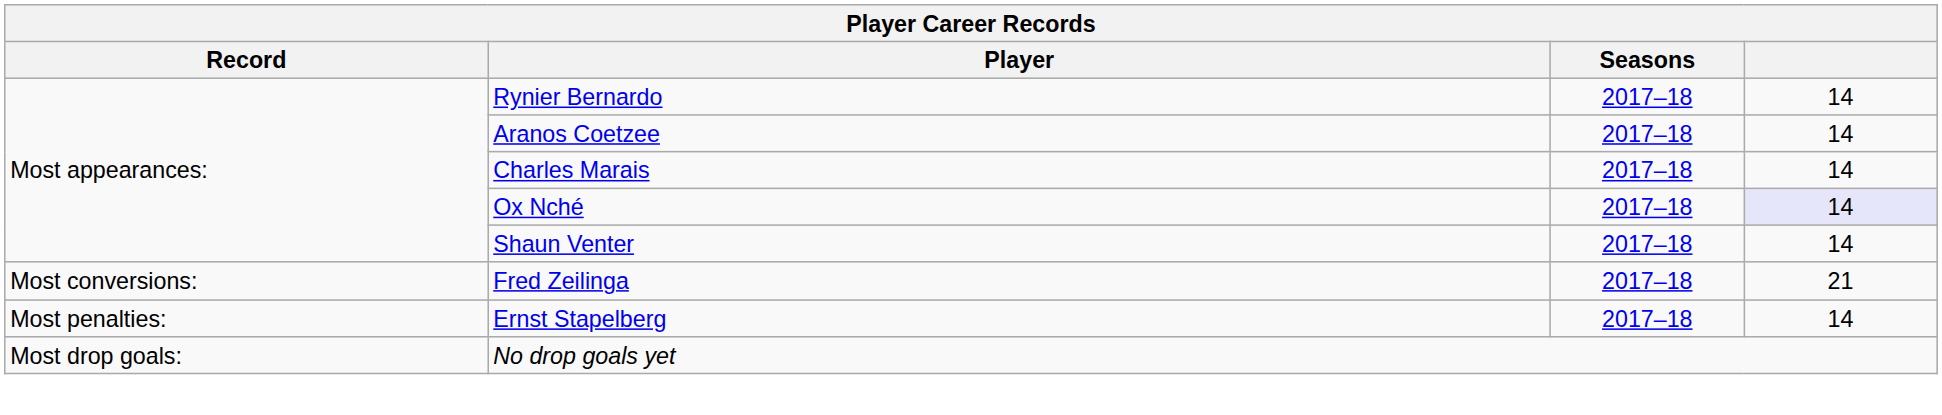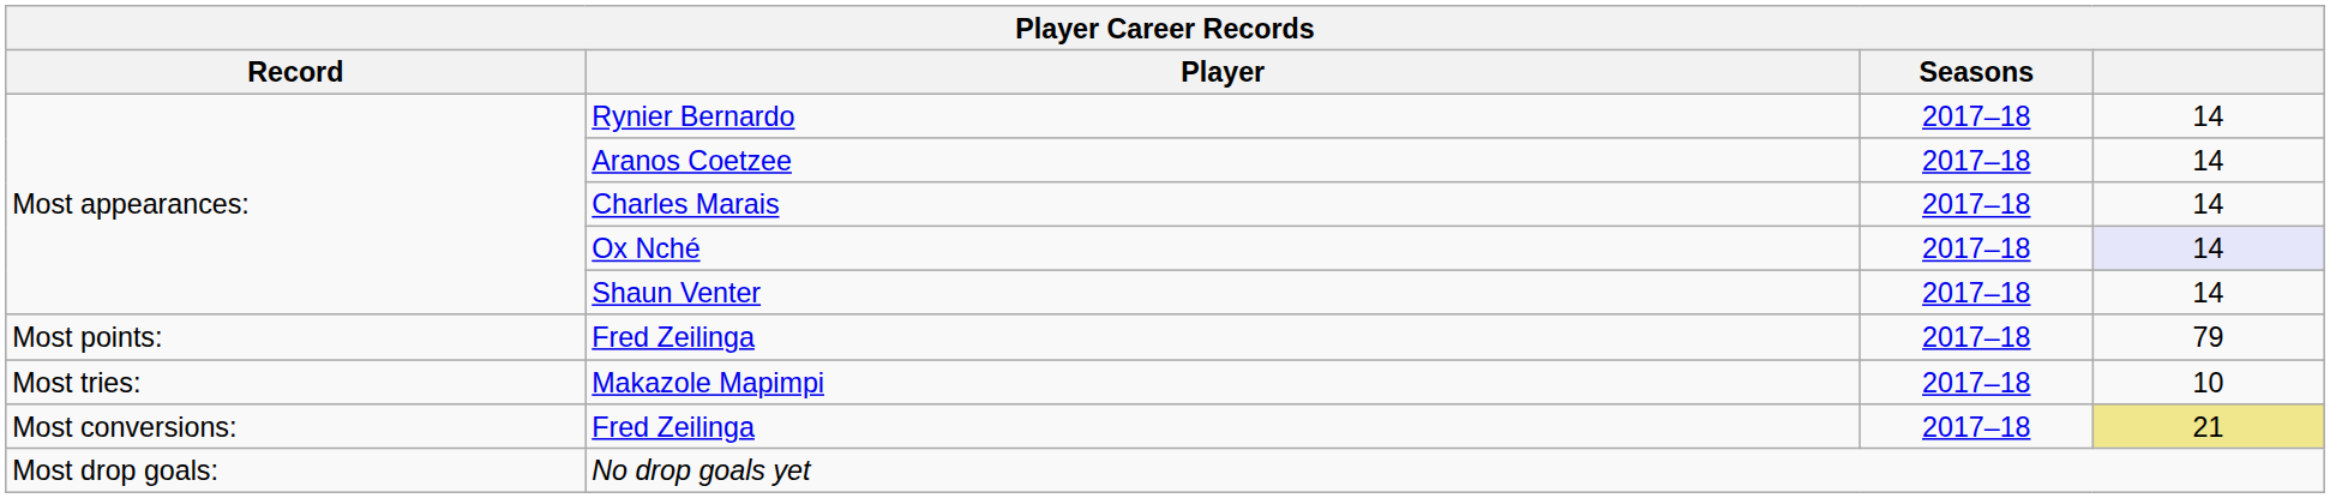 <table class="wikitable collapsible" style="text-align:left; font-size:95%; width:100%;">
 <tr>
 <th colspan="4">Player Career Records</th>
 </tr>
 <tr>
 <th style="width:25%;">Record</th>
 <th style="width:55%;">Player</th>
 <th style="width:10%;">Seasons</th>
 <th style="width:10%;"><br></th>
 </tr>
 <tr>
 <td rowspan="5">Most appearances:</td>
 <td><a href='#'>Rynier Bernardo</a></td>
 <td style="text-align:center"><a href='#'>2017–18</a></td>
 <td style="text-align:center">14</td>
 </tr>
 <tr>
 <td><a href='#'>Aranos Coetzee</a></td>
 <td style="text-align:center"><a href='#'>2017–18</a></td>
 <td style="text-align:center">14</td>
 </tr>
 <tr>
 <td><a href='#'>Charles Marais</a></td>
 <td style="text-align:center"><a href='#'>2017–18</a></td>
 <td style="text-align:center">14</td>
 </tr>
 <tr>
 <td><a href='#'>Ox Nché</a></td>
 <td style="text-align:center"><a href='#'>2017–18</a></td>
 <td style="background: lavender; text-align:center">14</td>
 </tr>
 <tr>
 <td><a href='#'>Shaun Venter</a></td>
 <td style="text-align:center"><a href='#'>2017–18</a></td>
 <td style="text-align:center">14</td>
 </tr>
 <tr>
+<td>Most points:</td>
+<td><a href='#'>Fred Zeilinga</a></td>
+<td style="text-align:center"><a href='#'>2017–18</a></td>
+<td style="text-align:center">79</td>
+</tr>
+<tr>
+<td>Most tries:</td>
+<td><a href='#'>Makazole Mapimpi</a></td>
+<td style="text-align:center"><a href='#'>2017–18</a></td>
+<td style="text-align:center">10</td>
+</tr>
+<tr>
 <td>Most conversions:</td>
 <td><a href='#'>Fred Zeilinga</a></td>
 <td style="text-align:center"><a href='#'>2017–18</a></td>
-<td style="text-align:center">21</td>
-</tr>
-<tr>
-<td>Most penalties:</td>
-<td><a href='#'>Ernst Stapelberg</a></td>
-<td style="text-align:center"><a href='#'>2017–18</a></td>
-<td style="text-align:center">14</td>
+<td style="background: khaki; text-align:center">21</td>
 </tr>
 <tr>
 <td>Most drop goals:</td>
 <td colspan=3><em>No drop goals yet</em></td>
 </tr>
 </table>
